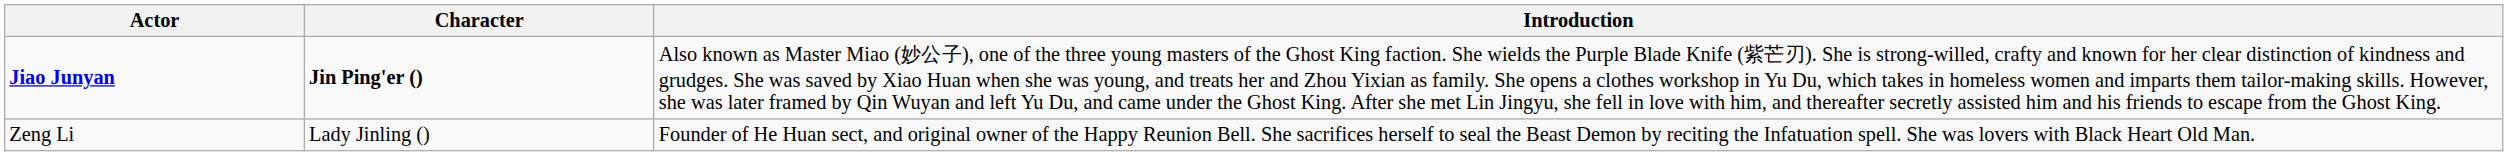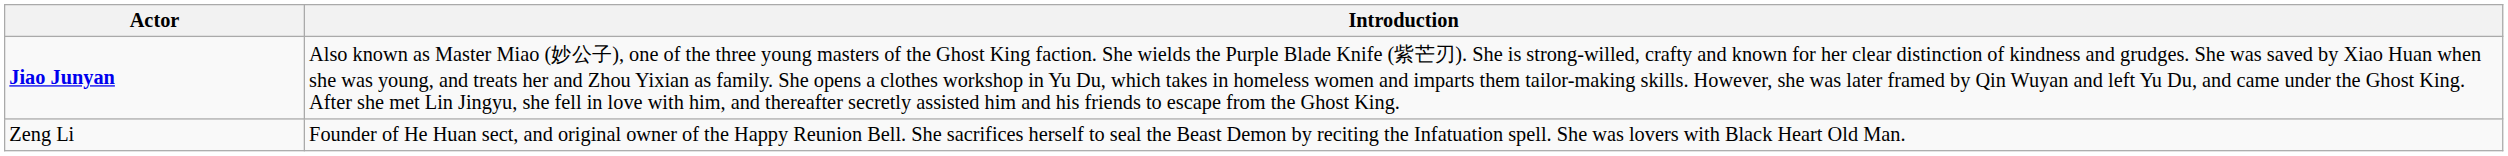 <table class="wikitable">
 <tr>
 <th style="width:12%">Actor</th>
-<th style="width:14%">Character</th>
 <th>Introduction</th>
 </tr>
 <tr>
 <td><strong><a href='#'>Jiao Junyan</a></strong></td>
-<td><strong> Jin Ping'er ()</strong></td>
 <td>Also known as Master Miao (妙公子), one of the three young masters of the Ghost King faction. She wields the Purple Blade Knife (紫芒刃). She is strong-willed, crafty and known for her clear distinction of kindness and grudges. She was saved by Xiao Huan when she was young, and treats her and Zhou Yixian as family. She opens a clothes workshop in Yu Du, which takes in homeless women and imparts them tailor-making skills. However, she was later framed by Qin Wuyan and left Yu Du, and came under the Ghost King. After she met Lin Jingyu, she fell in love with him, and thereafter secretly assisted him and his friends to escape from the Ghost King.</td>
 </tr>
 <tr>
 <td>Zeng Li</td>
-<td>Lady Jinling ()</td>
 <td>Founder of He Huan sect, and original owner of the Happy Reunion Bell. She sacrifices herself to seal the Beast Demon by reciting the Infatuation spell. She was lovers with Black Heart Old Man.</td>
 </tr>
 </table>
